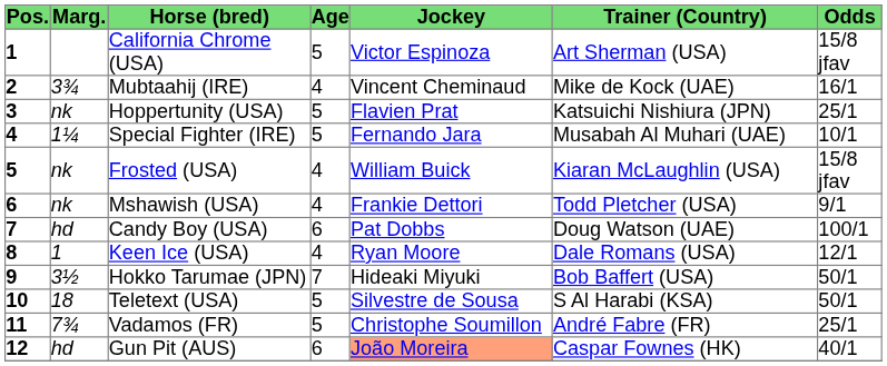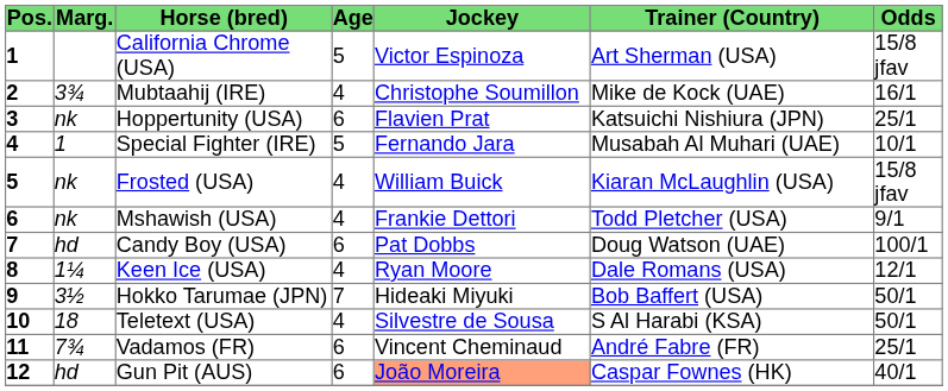 <table class = "sortable" | border="1" cellpadding="0" style="border-collapse: collapse;">
 <tr style="background:#7d7; text-align:center;">
 <th style="width:35px;"><strong>Pos.</strong></th>
 <th style="width:45px;"><strong>Marg.</strong></th>
 <th style="width:160px;"><strong>Horse (bred)</strong></th>
 <th style="width:30px;"><strong>Age</strong></th>
 <th style="width:160px;"><strong>Jockey</strong></th>
 <th style="width:210px;"><strong>Trainer (Country)</strong></th>
 <th style="width:50px;"><strong>Odds</strong></th>
 </tr>
 <tr>
 <td><strong>1</strong></td>
 <td></td>
 <td><a href='#'>California Chrome</a> (USA)</td>
 <td>5</td>
 <td><a href='#'>Victor Espinoza</a></td>
 <td><a href='#'>Art Sherman</a> (USA)</td>
 <td>15/8 jfav</td>
 </tr>
 <tr>
 <td><strong>2</strong></td>
 <td><em>3¾</em></td>
 <td>Mubtaahij (IRE)</td>
 <td>4</td>
-<td>Vincent Cheminaud</td>
+<td><a href='#'>Christophe Soumillon</a></td>
 <td>Mike de Kock (UAE)</td>
 <td>16/1</td>
 </tr>
 <tr>
 <td><strong>3</strong></td>
 <td><em>nk</em></td>
 <td>Hoppertunity (USA)</td>
-<td>5</td>
+<td>6</td>
 <td><a href='#'>Flavien Prat</a></td>
 <td>Katsuichi Nishiura (JPN)</td>
 <td>25/1</td>
 </tr>
 <tr>
 <td><strong>4</strong></td>
-<td><em>1¼</em></td>
+<td><em>1</em></td>
 <td>Special Fighter (IRE)</td>
 <td>5</td>
 <td><a href='#'>Fernando Jara</a></td>
 <td>Musabah Al Muhari (UAE)</td>
 <td>10/1</td>
 </tr>
 <tr>
 <td><strong>5</strong></td>
 <td><em>nk</em></td>
 <td><a href='#'>Frosted</a> (USA)</td>
 <td>4</td>
 <td><a href='#'>William Buick</a></td>
 <td><a href='#'>Kiaran McLaughlin</a> (USA)</td>
 <td>15/8 jfav</td>
 </tr>
 <tr>
 <td><strong>6</strong></td>
 <td><em>nk</em></td>
 <td>Mshawish (USA)</td>
 <td>4</td>
 <td><a href='#'>Frankie Dettori</a></td>
 <td><a href='#'>Todd Pletcher</a> (USA)</td>
 <td>9/1</td>
 </tr>
 <tr>
 <td><strong>7</strong></td>
 <td><em>hd</em></td>
 <td>Candy Boy (USA)</td>
 <td>6</td>
 <td><a href='#'>Pat Dobbs</a></td>
 <td>Doug Watson (UAE)</td>
 <td>100/1</td>
 </tr>
 <tr>
 <td><strong>8</strong></td>
-<td><em>1</em></td>
+<td><em>1¼</em></td>
 <td><a href='#'>Keen Ice</a> (USA)</td>
 <td>4</td>
 <td><a href='#'>Ryan Moore</a></td>
 <td><a href='#'>Dale Romans</a> (USA)</td>
 <td>12/1</td>
 </tr>
 <tr>
 <td><strong>9</strong></td>
 <td><em>3½</em></td>
 <td>Hokko Tarumae (JPN)</td>
 <td>7</td>
 <td>Hideaki Miyuki</td>
 <td><a href='#'>Bob Baffert</a> (USA)</td>
 <td>50/1</td>
 </tr>
 <tr>
 <td><strong>10</strong></td>
 <td><em>18</em></td>
 <td>Teletext (USA)</td>
-<td>5</td>
+<td>4</td>
 <td><a href='#'>Silvestre de Sousa</a></td>
 <td>S Al Harabi (KSA)</td>
 <td>50/1</td>
 </tr>
 <tr>
 <td><strong>11</strong></td>
 <td><em>7¾</em></td>
 <td>Vadamos (FR)</td>
-<td>5</td>
-<td><a href='#'>Christophe Soumillon</a></td>
+<td>6</td>
+<td>Vincent Cheminaud</td>
 <td><a href='#'>André Fabre</a> (FR)</td>
 <td>25/1</td>
 </tr>
 <tr>
 <td><strong>12</strong></td>
 <td><em>hd</em></td>
 <td>Gun Pit (AUS)</td>
 <td>6</td>
 <td style="background: lightsalmon;"><a href='#'>João Moreira</a></td>
 <td><a href='#'>Caspar Fownes</a> (HK)</td>
 <td>40/1</td>
 </tr>
 <tr>
 </tr>
 </table>
